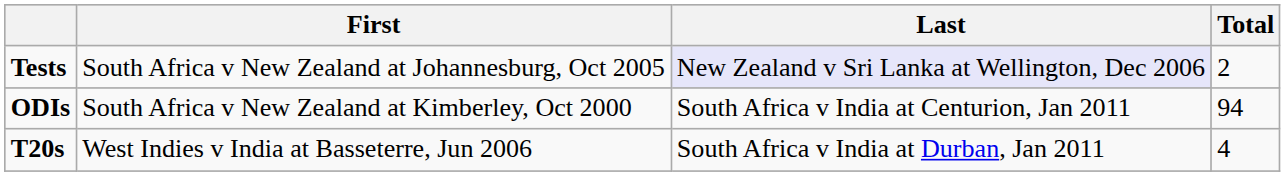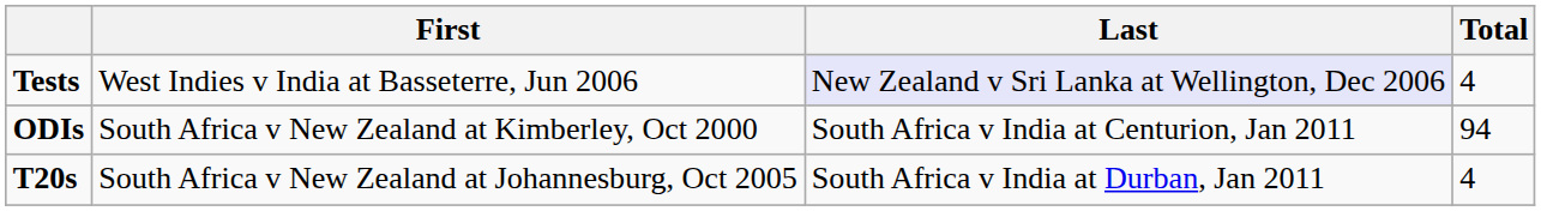 <table class="wikitable">
 <tr>
 <th></th>
 <th>First</th>
 <th>Last</th>
 <th>Total</th>
 </tr>
 <tr>
 <td><strong>Tests</strong></td>
-<td>South Africa v New Zealand at Johannesburg, Oct 2005</td>
+<td>West Indies v India at Basseterre, Jun 2006</td>
 <td style="background: lavender;">New Zealand v Sri Lanka at Wellington, Dec 2006</td>
-<td>2</td>
+<td>4</td>
 </tr>
 <tr>
 <td><strong>ODIs</strong></td>
 <td>South Africa v New Zealand at Kimberley, Oct 2000</td>
 <td>South Africa v India at Centurion, Jan 2011</td>
 <td>94</td>
 </tr>
 <tr>
 <td><strong>T20s</strong></td>
-<td>West Indies v India at Basseterre, Jun 2006</td>
+<td>South Africa v New Zealand at Johannesburg, Oct 2005</td>
 <td>South Africa v India at <a href='#'>Durban</a>, Jan 2011</td>
 <td>4</td>
 </tr>
 </table>
